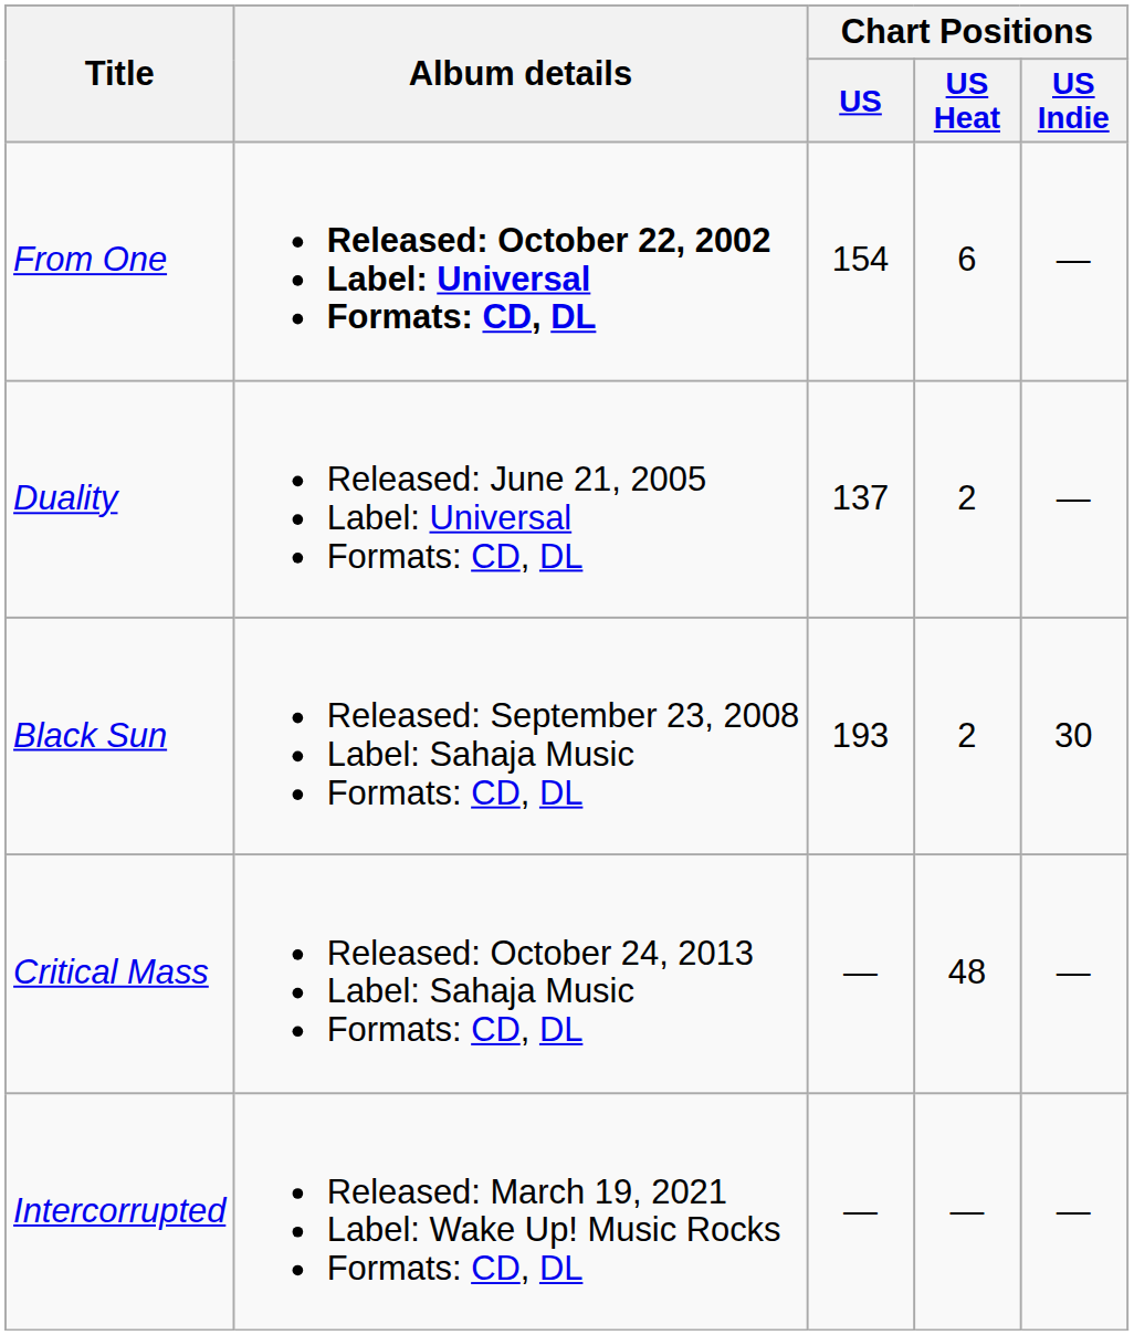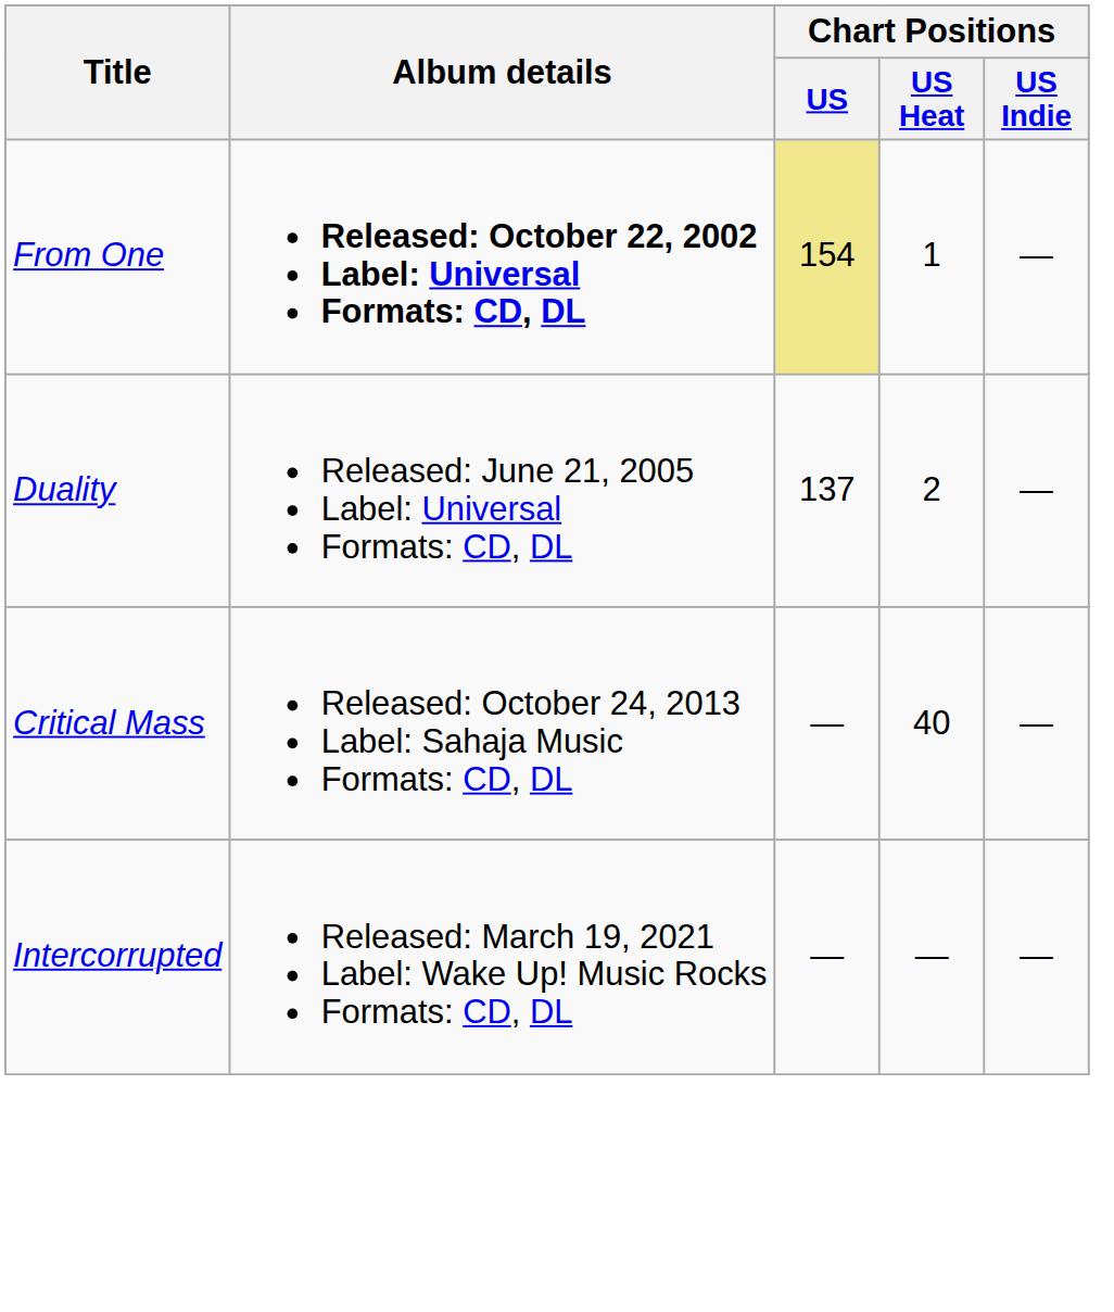 <table class="wikitable">
 <tr>
 <th rowspan="2">Title</th>
 <th rowspan="2">Album details</th>
 <th colspan="3">Chart Positions</th>
 </tr>
 <tr>
 <th scope="col" style="width:3em;font-size:90%;"><a href='#'>US</a><br></th>
 <th scope="col" style="width:3em;font-size:90%;"><a href='#'>US Heat</a><br></th>
 <th scope="col" style="width:3em;font-size:90%;"><a href='#'>US Indie</a><br></th>
 </tr>
 <tr>
 <td><em><a href='#'>From One</a></em></td>
 <td><strong><br><ul><li>Released: October 22, 2002</li><li>Label: <a href='#'>Universal</a></li><li>Formats: <a href='#'>CD</a>, <a href='#'>DL</a></li></ul></strong></td>
-<td style="text-align:center;">154</td>
-<td style="text-align:center;">6</td>
+<td style="background: khaki; text-align:center;">154</td>
+<td style="text-align:center;">1</td>
 <td style="text-align:center;">—</td>
 </tr>
 <tr>
 <td><em><a href='#'>Duality</a></em></td>
 <td><br><ul><li>Released: June 21, 2005</li><li>Label: <a href='#'>Universal</a></li><li>Formats: <a href='#'>CD</a>, <a href='#'>DL</a></li></ul></td>
 <td style="text-align:center;">137</td>
 <td style="text-align:center;">2</td>
 <td style="text-align:center;">—</td>
 </tr>
 <tr>
-<td><em><a href='#'>Black Sun</a></em></td>
-<td><br><ul><li>Released: September 23, 2008</li><li>Label: Sahaja Music</li><li>Formats: <a href='#'>CD</a>, <a href='#'>DL</a></li></ul></td>
-<td style="text-align:center;">193</td>
-<td style="text-align:center;">2</td>
-<td style="text-align:center;">30</td>
-</tr>
-<tr>
 <td><em><a href='#'>Critical Mass</a></em></td>
 <td><br><ul><li>Released: October 24, 2013</li><li>Label: Sahaja Music</li><li>Formats: <a href='#'>CD</a>, <a href='#'>DL</a></li></ul></td>
 <td style="text-align:center;">—</td>
-<td style="text-align:center;">48</td>
+<td style="text-align:center;">40</td>
 <td style="text-align:center;">—</td>
 </tr>
 <tr>
 <td><em><a href='#'>Intercorrupted</a></em></td>
 <td><br><ul><li>Released: March 19, 2021</li><li>Label: Wake Up! Music Rocks</li><li>Formats: <a href='#'>CD</a>, <a href='#'>DL</a></li></ul></td>
 <td style="text-align:center;">— </td>
 <td style="text-align:center;">—</td>
 <td style="text-align:center;">—</td>
 </tr>
 </table>
